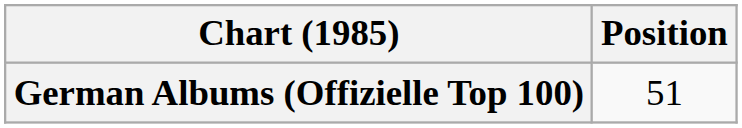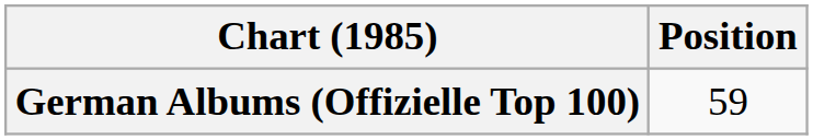 <table class="wikitable plainrowheaders" style="text-align:center">
 <tr>
 <th scope="col">Chart (1985)</th>
 <th scope="col">Position</th>
 </tr>
 <tr>
 <th scope="row">German Albums (Offizielle Top 100)</th>
-<td>51</td>
+<td>59</td>
 </tr>
 </table>
